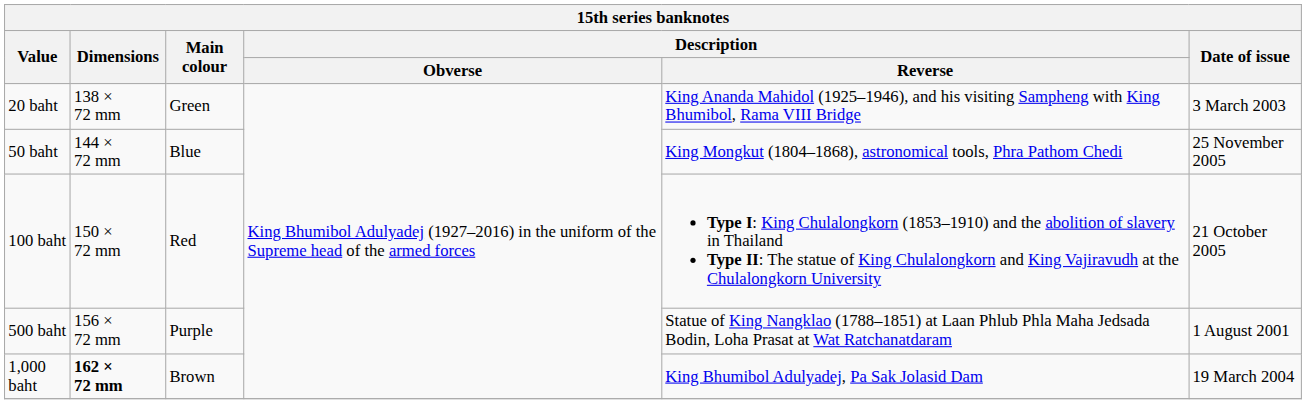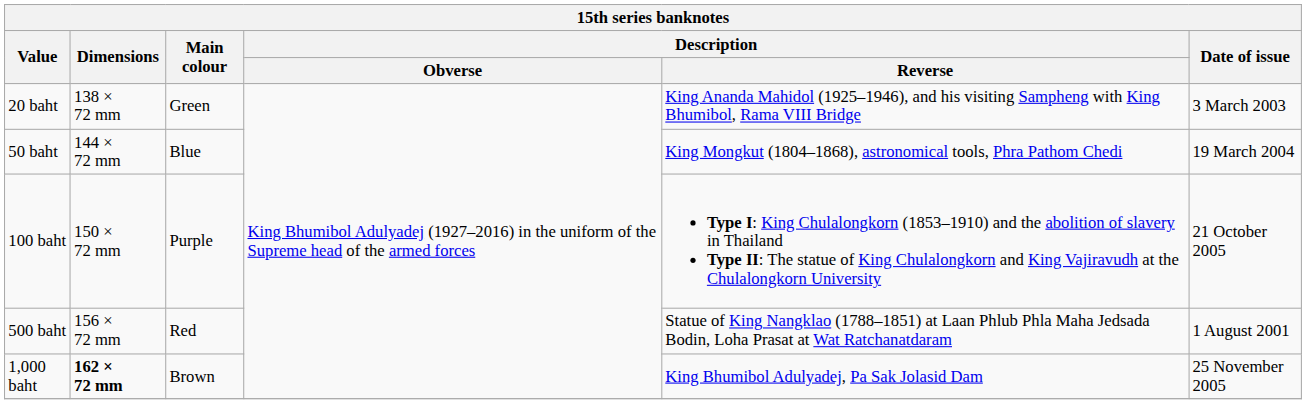 <table class="wikitable">
 <tr>
 <th colspan="6">15th series banknotes  </th>
 </tr>
 <tr>
 <th rowspan="2">Value</th>
 <th rowspan="2">Dimensions</th>
 <th rowspan="2">Main colour</th>
 <th colspan="2">Description</th>
 <th rowspan="2">Date of issue</th>
 </tr>
 <tr>
 <th>Obverse</th>
 <th>Reverse</th>
 </tr>
 <tr>
 <td>20 baht</td>
 <td>138 × 72 mm</td>
 <td>Green</td>
 <td rowspan="5"><a href='#'>King Bhumibol Adulyadej</a> (1927–2016) in the uniform of the <a href='#'>Supreme head</a> of the <a href='#'>armed forces</a></td>
 <td><a href='#'>King Ananda Mahidol</a> (1925–1946), and his visiting <a href='#'>Sampheng</a> with <a href='#'>King Bhumibol</a>, <a href='#'>Rama VIII Bridge</a></td>
 <td>3 March 2003</td>
 </tr>
 <tr>
 <td>50 baht</td>
 <td>144 × 72 mm</td>
 <td>Blue</td>
 <td><a href='#'>King Mongkut</a> (1804–1868), <a href='#'>astronomical</a> tools, <a href='#'>Phra Pathom Chedi</a></td>
-<td>25 November 2005</td>
+<td>19 March 2004</td>
 </tr>
 <tr>
 <td>100 baht</td>
 <td>150 × 72 mm</td>
-<td>Red</td>
+<td>Purple</td>
 <td><br><ul><li><strong>Type I</strong>: <a href='#'>King Chulalongkorn</a> (1853–1910) and the <a href='#'>abolition of slavery</a> in Thailand</li><li><strong>Type II</strong>: The statue of <a href='#'>King Chulalongkorn</a> and <a href='#'>King Vajiravudh</a> at the <a href='#'>Chulalongkorn University</a></li></ul></td>
 <td>21 October 2005</td>
 </tr>
 <tr>
 <td>500 baht</td>
 <td>156 × 72 mm</td>
-<td>Purple</td>
+<td>Red</td>
 <td>Statue of <a href='#'>King Nangklao</a> (1788–1851) at Laan Phlub Phla Maha Jedsada Bodin, Loha Prasat at <a href='#'>Wat Ratchanatdaram</a></td>
 <td>1 August 2001</td>
 </tr>
 <tr>
 <td>1,000 baht</td>
 <td><strong>162 × 72 mm</strong></td>
 <td>Brown</td>
 <td><a href='#'>King Bhumibol Adulyadej</a>, <a href='#'>Pa Sak Jolasid Dam</a></td>
-<td>19 March 2004</td>
+<td>25 November 2005</td>
 </tr>
 <tr>
 </tr>
 </table>
